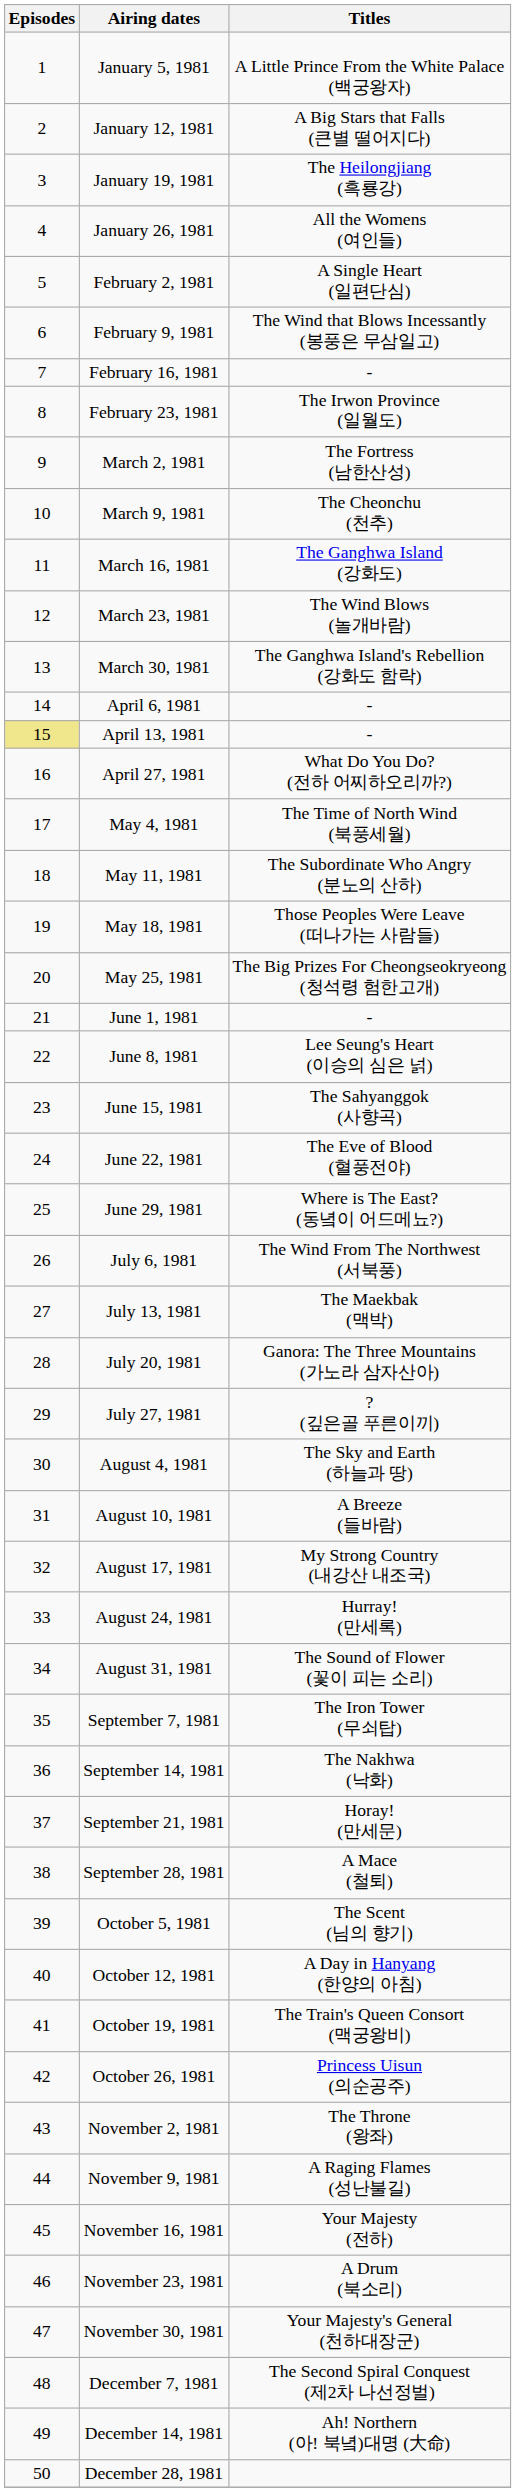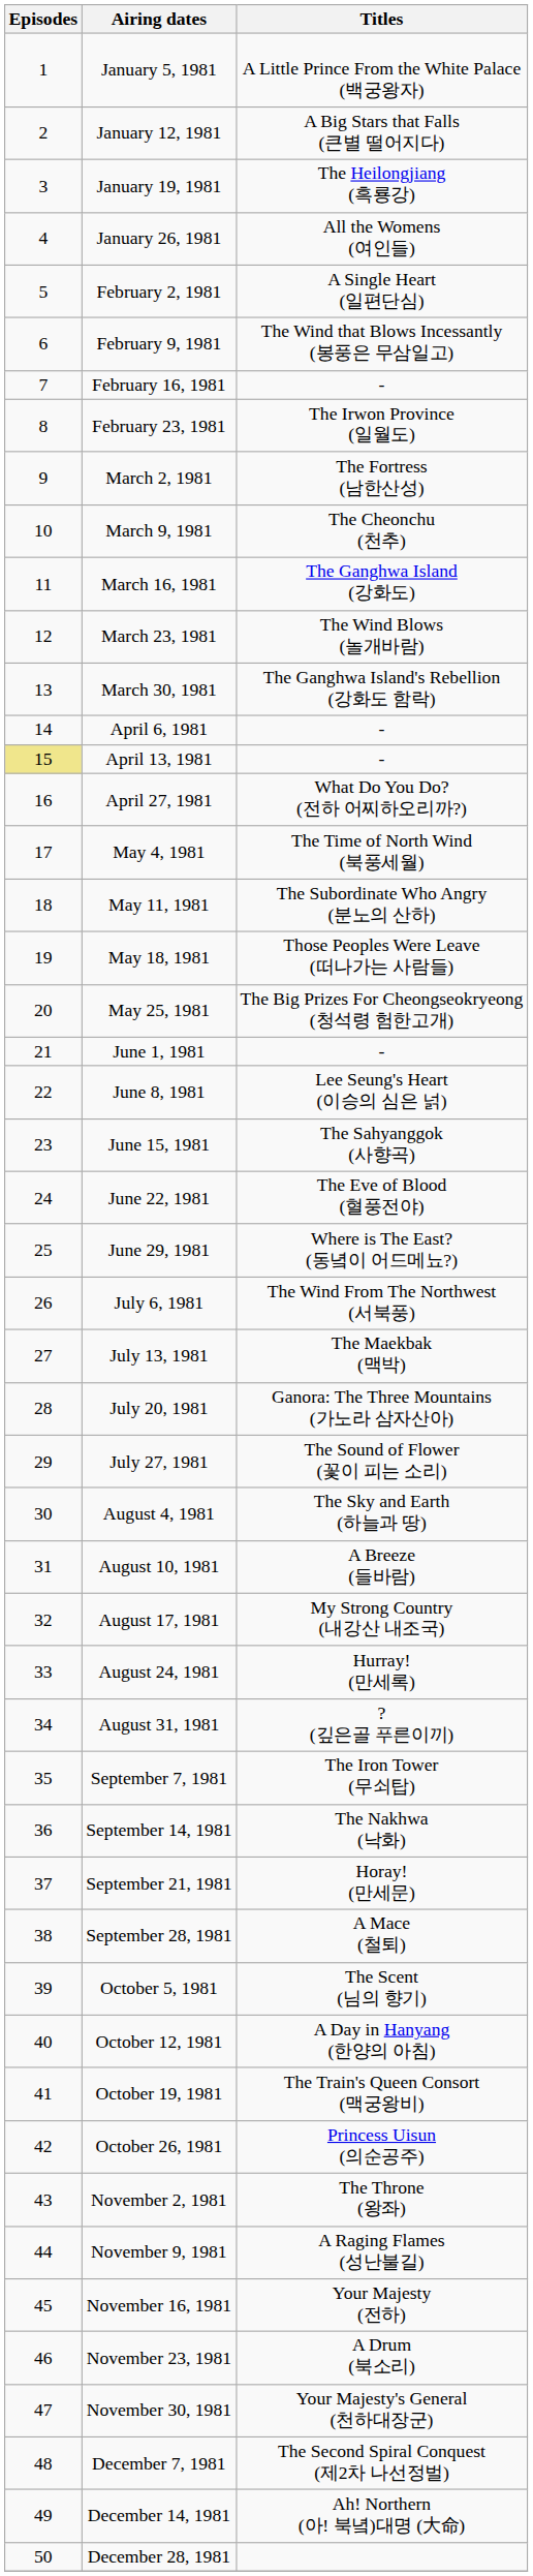 <table class="wikitable">
 <tr>
 <th>Episodes</th>
 <th>Airing dates</th>
 <th>Titles</th>
 </tr>
 <tr style align="center">
 <td>1</td>
 <td>January 5, 1981</td>
 <td><br>A Little Prince From the White Palace<br>(백궁왕자)</td>
 </tr>
 <tr style align="center">
 <td>2</td>
 <td>January 12, 1981</td>
 <td>A Big Stars that Falls<br>(큰별 떨어지다)</td>
 </tr>
 <tr style align="center">
 <td>3</td>
 <td>January 19, 1981</td>
 <td>The <a href='#'>Heilongjiang</a><br>(흑룡강)</td>
 </tr>
 <tr style align="center">
 <td>4</td>
 <td>January 26, 1981</td>
 <td>All the Womens<br>(여인들)</td>
 </tr>
 <tr style align="center">
 <td>5</td>
 <td>February 2, 1981</td>
 <td>A Single Heart<br>(일편단심)</td>
 </tr>
 <tr style align="center">
 <td>6</td>
 <td>February 9, 1981</td>
 <td>The Wind that Blows Incessantly<br>(봉풍은 무삼일고)</td>
 </tr>
 <tr style align="center">
 <td>7</td>
 <td>February 16, 1981</td>
 <td>-</td>
 </tr>
 <tr style align="center">
 <td>8</td>
 <td>February 23, 1981</td>
 <td>The Irwon Province<br>(일월도)</td>
 </tr>
 <tr style align="center">
 <td>9</td>
 <td>March 2, 1981</td>
 <td>The Fortress<br>(남한산성)</td>
 </tr>
 <tr style align="center">
 <td>10</td>
 <td>March 9, 1981</td>
 <td>The Cheonchu<br>(천추)</td>
 </tr>
 <tr style align="center">
 <td>11</td>
 <td>March 16, 1981</td>
 <td><a href='#'>The Ganghwa Island</a><br>(강화도)</td>
 </tr>
 <tr style align="center">
 <td>12</td>
 <td>March 23, 1981</td>
 <td>The Wind Blows<br>(놀개바람)</td>
 </tr>
 <tr style align="center">
 <td>13</td>
 <td>March 30, 1981</td>
 <td>The Ganghwa Island's Rebellion<br>(강화도 함락)</td>
 </tr>
 <tr style align="center">
 <td>14</td>
 <td>April 6, 1981</td>
 <td>-</td>
 </tr>
 <tr style align="center">
 <td style="background: khaki;">15</td>
 <td>April 13, 1981</td>
 <td>-</td>
 </tr>
 <tr style align="center">
 <td>16</td>
 <td>April 27, 1981</td>
 <td>What Do You Do?<br>(전하 어찌하오리까?)</td>
 </tr>
 <tr style align="center">
 <td>17</td>
 <td>May 4, 1981</td>
 <td>The Time of North Wind<br>(북풍세월)</td>
 </tr>
 <tr style align="center">
 <td>18</td>
 <td>May 11, 1981</td>
 <td>The Subordinate Who Angry<br>(분노의 산하)</td>
 </tr>
 <tr style align="center">
 <td>19</td>
 <td>May 18, 1981</td>
 <td>Those Peoples Were Leave<br>(떠나가는 사람들)</td>
 </tr>
 <tr style align="center">
 <td>20</td>
 <td>May 25, 1981</td>
 <td>The Big Prizes For Cheongseokryeong<br>(청석령 험한고개)</td>
 </tr>
 <tr style align="center">
 <td>21</td>
 <td>June 1, 1981</td>
 <td>-</td>
 </tr>
 <tr style align="center">
 <td>22</td>
 <td>June 8, 1981</td>
 <td>Lee Seung's Heart<br>(이승의 심은 넑)</td>
 </tr>
 <tr style align="center">
 <td>23</td>
 <td>June 15, 1981</td>
 <td>The Sahyanggok<br>(사향곡)</td>
 </tr>
 <tr style align="center">
 <td>24</td>
 <td>June 22, 1981</td>
 <td>The Eve of Blood<br>(혈풍전야)</td>
 </tr>
 <tr style align="center">
 <td>25</td>
 <td>June 29, 1981</td>
 <td>Where is The East?<br>(동녘이 어드메뇨?)</td>
 </tr>
 <tr style align="center">
 <td>26</td>
 <td>July 6, 1981</td>
 <td>The Wind From The Northwest<br>(서북풍)</td>
 </tr>
 <tr style align="center">
 <td>27</td>
 <td>July 13, 1981</td>
 <td>The Maekbak<br>(맥박)</td>
 </tr>
 <tr style align="center">
 <td>28</td>
 <td>July 20, 1981</td>
 <td>Ganora: The Three Mountains<br>(가노라 삼자산아)</td>
 </tr>
 <tr style align="center">
 <td>29</td>
 <td>July 27, 1981</td>
-<td>? <br>(깊은골 푸른이끼)</td>
+<td>The Sound of Flower<br>(꽃이 피는 소리)</td>
 </tr>
 <tr style align="center">
 <td>30</td>
 <td>August 4, 1981</td>
 <td>The Sky and Earth<br>(하늘과 땅)</td>
 </tr>
 <tr style align="center">
 <td>31</td>
 <td>August 10, 1981</td>
 <td>A Breeze<br>(들바람)</td>
 </tr>
 <tr style align="center">
 <td>32</td>
 <td>August 17, 1981</td>
 <td>My Strong Country<br>(내강산 내조국)</td>
 </tr>
 <tr style align="center">
 <td>33</td>
 <td>August 24, 1981</td>
 <td>Hurray!<br>(만세록)</td>
 </tr>
 <tr style align="center">
 <td>34</td>
 <td>August 31, 1981</td>
-<td>The Sound of Flower<br>(꽃이 피는 소리)</td>
+<td>? <br>(깊은골 푸른이끼)</td>
 </tr>
 <tr style align="center">
 <td>35</td>
 <td>September 7, 1981</td>
 <td>The Iron Tower<br>(무쇠탑)</td>
 </tr>
 <tr style align="center">
 <td>36</td>
 <td>September 14, 1981</td>
 <td>The Nakhwa<br>(낙화)</td>
 </tr>
 <tr style align="center">
 <td>37</td>
 <td>September 21, 1981</td>
 <td>Horay!<br>(만세문)</td>
 </tr>
 <tr style align="center">
 <td>38</td>
 <td>September 28, 1981</td>
 <td>A Mace<br>(철퇴)</td>
 </tr>
 <tr style align="center">
 <td>39</td>
 <td>October 5, 1981</td>
 <td>The Scent<br>(님의 향기)</td>
 </tr>
 <tr style align="center">
 <td>40</td>
 <td>October 12, 1981</td>
 <td>A Day in <a href='#'>Hanyang</a><br>(한양의 아침)</td>
 </tr>
 <tr style align="center">
 <td>41</td>
 <td>October 19, 1981</td>
 <td>The Train's Queen Consort<br>(맥궁왕비)</td>
 </tr>
 <tr style align="center">
 <td>42</td>
 <td>October 26, 1981</td>
 <td><a href='#'>Princess Uisun</a><br>(의순공주)</td>
 </tr>
 <tr style align="center">
 <td>43</td>
 <td>November 2, 1981</td>
 <td>The Throne<br>(왕좌)</td>
 </tr>
 <tr style align="center">
 <td>44</td>
 <td>November 9, 1981</td>
 <td>A Raging Flames<br>(성난불길)</td>
 </tr>
 <tr style align="center">
 <td>45</td>
 <td>November 16, 1981</td>
 <td>Your Majesty<br>(전하)</td>
 </tr>
 <tr style align="center">
 <td>46</td>
 <td>November 23, 1981</td>
 <td>A Drum<br>(북소리)</td>
 </tr>
 <tr style align="center">
 <td>47</td>
 <td>November 30, 1981</td>
 <td>Your Majesty's General<br>(천하대장군)</td>
 </tr>
 <tr style align="center">
 <td>48</td>
 <td>December 7, 1981</td>
 <td>The Second Spiral Conquest<br>(제2차 나선정벌)</td>
 </tr>
 <tr style align="center">
 <td>49</td>
 <td>December 14, 1981</td>
 <td>Ah! Northern<br>(아! 북녘)대명 (大命)</td>
 </tr>
 <tr style align="center">
 <td>50</td>
 <td>December 28, 1981</td>
 <td></td>
 </tr>
 <tr>
 </tr>
 </table>
